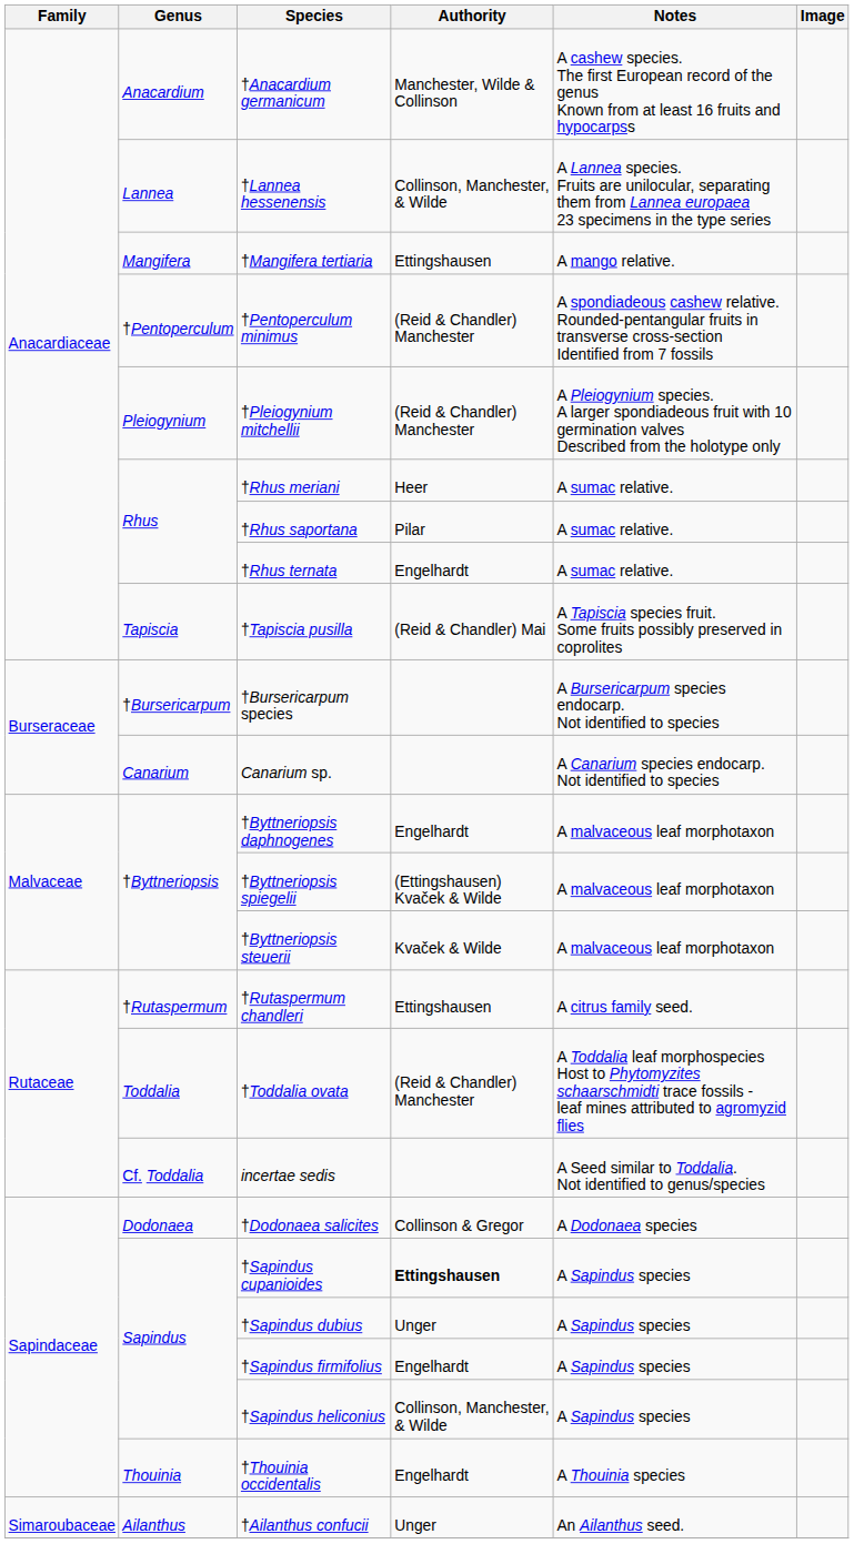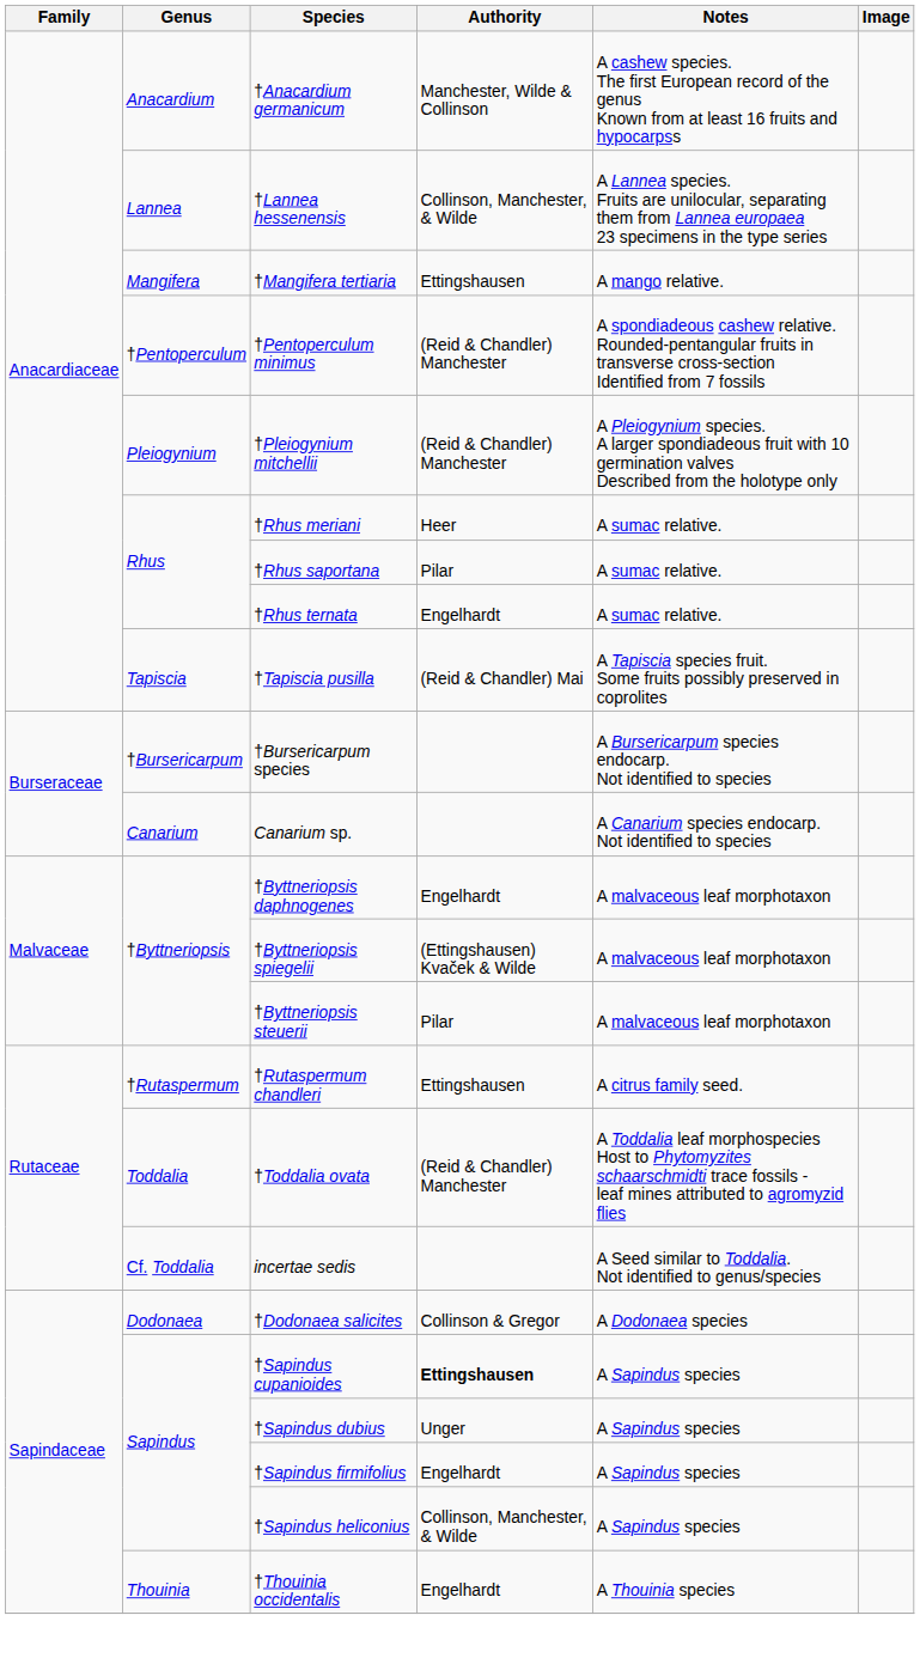 <table class="wikitable" align="center" width="100%">
 <tr>
 <th>Family</th>
 <th>Genus</th>
 <th>Species</th>
 <th>Authority</th>
 <th>Notes</th>
 <th>Image</th>
 </tr>
 <tr>
 <td rowspan=9><a href='#'>Anacardiaceae</a></td>
 <td><br><em><a href='#'>Anacardium</a></em></td>
 <td><br>†<em><a href='#'>Anacardium germanicum</a></em></td>
 <td><br>Manchester, Wilde & Collinson</td>
 <td><br>A <a href='#'>cashew</a> species.<br>The first European record of the genus<br>Known from at least 16 fruits and <a href='#'>hypocarps</a>s</td>
 <td></td>
 </tr>
 <tr>
 <td><br><em><a href='#'>Lannea</a></em></td>
 <td><br>†<em><a href='#'>Lannea hessenensis</a></em></td>
 <td><br>Collinson, Manchester, & Wilde</td>
 <td><br>A <em><a href='#'>Lannea</a></em> species.<br>Fruits are unilocular, separating them from <em><a href='#'>Lannea europaea</a></em><br> 23 specimens in the type series</td>
 <td></td>
 </tr>
 <tr>
 <td><br><em><a href='#'>Mangifera</a></em></td>
 <td><br>†<em><a href='#'>Mangifera tertiaria</a></em></td>
 <td><br>Ettingshausen</td>
 <td><br>A <a href='#'>mango</a> relative.</td>
 <td></td>
 </tr>
 <tr>
 <td><br>†<em><a href='#'>Pentoperculum</a></em></td>
 <td><br>†<em><a href='#'>Pentoperculum minimus</a></em></td>
 <td><br>(Reid & Chandler) Manchester</td>
 <td><br>A <a href='#'>spondiadeous</a> <a href='#'>cashew</a> relative.<br>Rounded-pentangular fruits in transverse cross-section<br> Identified from 7 fossils</td>
 <td></td>
 </tr>
 <tr>
 <td><br><em><a href='#'>Pleiogynium</a></em></td>
 <td><br>†<em><a href='#'>Pleiogynium mitchellii</a></em></td>
 <td><br>(Reid & Chandler) Manchester</td>
 <td><br>A <em><a href='#'>Pleiogynium</a></em> species.<br>A larger spondiadeous fruit with 10 germination valves<br>Described from the holotype only</td>
 <td></td>
 </tr>
 <tr>
 <td rowspan=3><em><a href='#'>Rhus</a></em></td>
 <td><br>†<em><a href='#'>Rhus meriani</a></em></td>
 <td><br>Heer</td>
 <td><br>A <a href='#'>sumac</a> relative.</td>
 <td></td>
 </tr>
 <tr>
 <td><br>†<em><a href='#'>Rhus saportana</a></em></td>
 <td><br>Pilar</td>
 <td><br>A <a href='#'>sumac</a> relative.</td>
 <td></td>
 </tr>
 <tr>
 <td><br>†<em><a href='#'>Rhus ternata</a></em></td>
 <td><br>Engelhardt</td>
 <td><br>A <a href='#'>sumac</a> relative.</td>
 <td></td>
 </tr>
 <tr>
 <td><br><em><a href='#'>Tapiscia</a></em></td>
 <td><br>†<em><a href='#'>Tapiscia pusilla</a></em></td>
 <td><br>(Reid & Chandler) Mai</td>
 <td><br>A <em><a href='#'>Tapiscia</a></em> species fruit.<br>Some fruits possibly preserved in coprolites</td>
 <td></td>
 </tr>
 <tr>
 <td rowspan=2><a href='#'>Burseraceae</a></td>
 <td><br>†<em><a href='#'>Bursericarpum</a></em></td>
 <td><br>†<em>Bursericarpum</em> species</td>
 <td></td>
 <td><br>A <em><a href='#'>Bursericarpum</a></em> species endocarp.<br> Not identified to species</td>
 <td></td>
 </tr>
 <tr>
 <td><br><em><a href='#'>Canarium</a></em></td>
 <td><br><em>Canarium</em> sp.</td>
 <td></td>
 <td><br>A <em><a href='#'>Canarium</a></em> species endocarp.<br> Not identified to species</td>
 <td></td>
 </tr>
 <tr>
 <td rowspan=3><a href='#'>Malvaceae</a></td>
 <td rowspan=3>†<em><a href='#'>Byttneriopsis</a></em></td>
 <td><br>†<em><a href='#'>Byttneriopsis daphnogenes</a></em></td>
 <td><br>Engelhardt</td>
 <td><br>A <a href='#'>malvaceous</a> leaf morphotaxon</td>
 <td></td>
 </tr>
 <tr>
 <td><br>†<em><a href='#'>Byttneriopsis spiegelii</a></em></td>
 <td><br>(Ettingshausen) Kvaček & Wilde</td>
 <td><br>A <a href='#'>malvaceous</a> leaf morphotaxon</td>
 <td></td>
 </tr>
 <tr>
 <td><br>†<em><a href='#'>Byttneriopsis steuerii</a></em></td>
-<td><br>Kvaček & Wilde</td>
+<td><br>Pilar</td>
 <td><br>A <a href='#'>malvaceous</a> leaf morphotaxon</td>
 <td></td>
 </tr>
 <tr>
 <td rowspan=3><a href='#'>Rutaceae</a></td>
 <td><br>†<em><a href='#'>Rutaspermum</a></em></td>
 <td><br>†<em><a href='#'>Rutaspermum chandleri</a></em></td>
 <td><br>Ettingshausen</td>
 <td><br>A <a href='#'>citrus family</a> seed.</td>
 <td></td>
 </tr>
 <tr>
 <td><br><em><a href='#'>Toddalia</a></em></td>
 <td><br>†<em><a href='#'>Toddalia ovata</a></em></td>
 <td><br>(Reid & Chandler) Manchester</td>
 <td><br>A <em><a href='#'>Toddalia</a></em> leaf morphospecies<br> Host to <em><a href='#'>Phytomyzites schaarschmidti</a></em> trace fossils -<br>leaf mines attributed to <a href='#'>agromyzid flies</a></td>
 <td></td>
 </tr>
 <tr>
 <td><br><a href='#'>Cf.</a> <em><a href='#'>Toddalia</a></em></td>
 <td><br><em>incertae sedis</em></td>
 <td></td>
 <td><br>A Seed similar to <em><a href='#'>Toddalia</a></em>.<br> Not identified to genus/species</td>
 <td></td>
 </tr>
 <tr>
 <td rowspan=6><a href='#'>Sapindaceae</a></td>
 <td><br><em><a href='#'>Dodonaea</a></em></td>
 <td><br>†<em><a href='#'>Dodonaea salicites</a></em></td>
 <td><br>Collinson & Gregor</td>
 <td><br>A <em><a href='#'>Dodonaea</a></em> species</td>
 <td></td>
 </tr>
 <tr>
 <td rowspan=4><em><a href='#'>Sapindus</a></em></td>
 <td><br>†<em><a href='#'>Sapindus cupanioides</a></em></td>
 <td><strong><br>Ettingshausen</strong></td>
 <td><br>A <em><a href='#'>Sapindus</a></em> species</td>
 <td></td>
 </tr>
 <tr>
 <td><br>†<em><a href='#'>Sapindus dubius</a></em></td>
 <td><br>Unger</td>
 <td><br>A <em><a href='#'>Sapindus</a></em> species</td>
 <td></td>
 </tr>
 <tr>
 <td><br>†<em><a href='#'>Sapindus firmifolius</a></em></td>
 <td><br>Engelhardt</td>
 <td><br>A <em><a href='#'>Sapindus</a></em> species</td>
 <td></td>
 </tr>
 <tr>
 <td><br>†<em><a href='#'>Sapindus heliconius</a></em></td>
 <td><br>Collinson, Manchester, & Wilde</td>
 <td><br>A <em><a href='#'>Sapindus</a></em> species</td>
 <td></td>
 </tr>
 <tr>
 <td><br><em><a href='#'>Thouinia</a></em></td>
 <td><br>†<em><a href='#'>Thouinia occidentalis</a></em></td>
 <td><br>Engelhardt</td>
 <td><br>A <em><a href='#'>Thouinia</a></em> species</td>
 <td></td>
 </tr>
 <tr>
-<td><br><a href='#'>Simaroubaceae</a></td>
-<td><br><em><a href='#'>Ailanthus</a></em></td>
-<td><br>†<em><a href='#'>Ailanthus confucii</a></em></td>
-<td><br>Unger</td>
-<td><br>An <em><a href='#'>Ailanthus</a></em> seed.</td>
-<td></td>
-</tr>
-<tr>
 </tr>
 </table>
